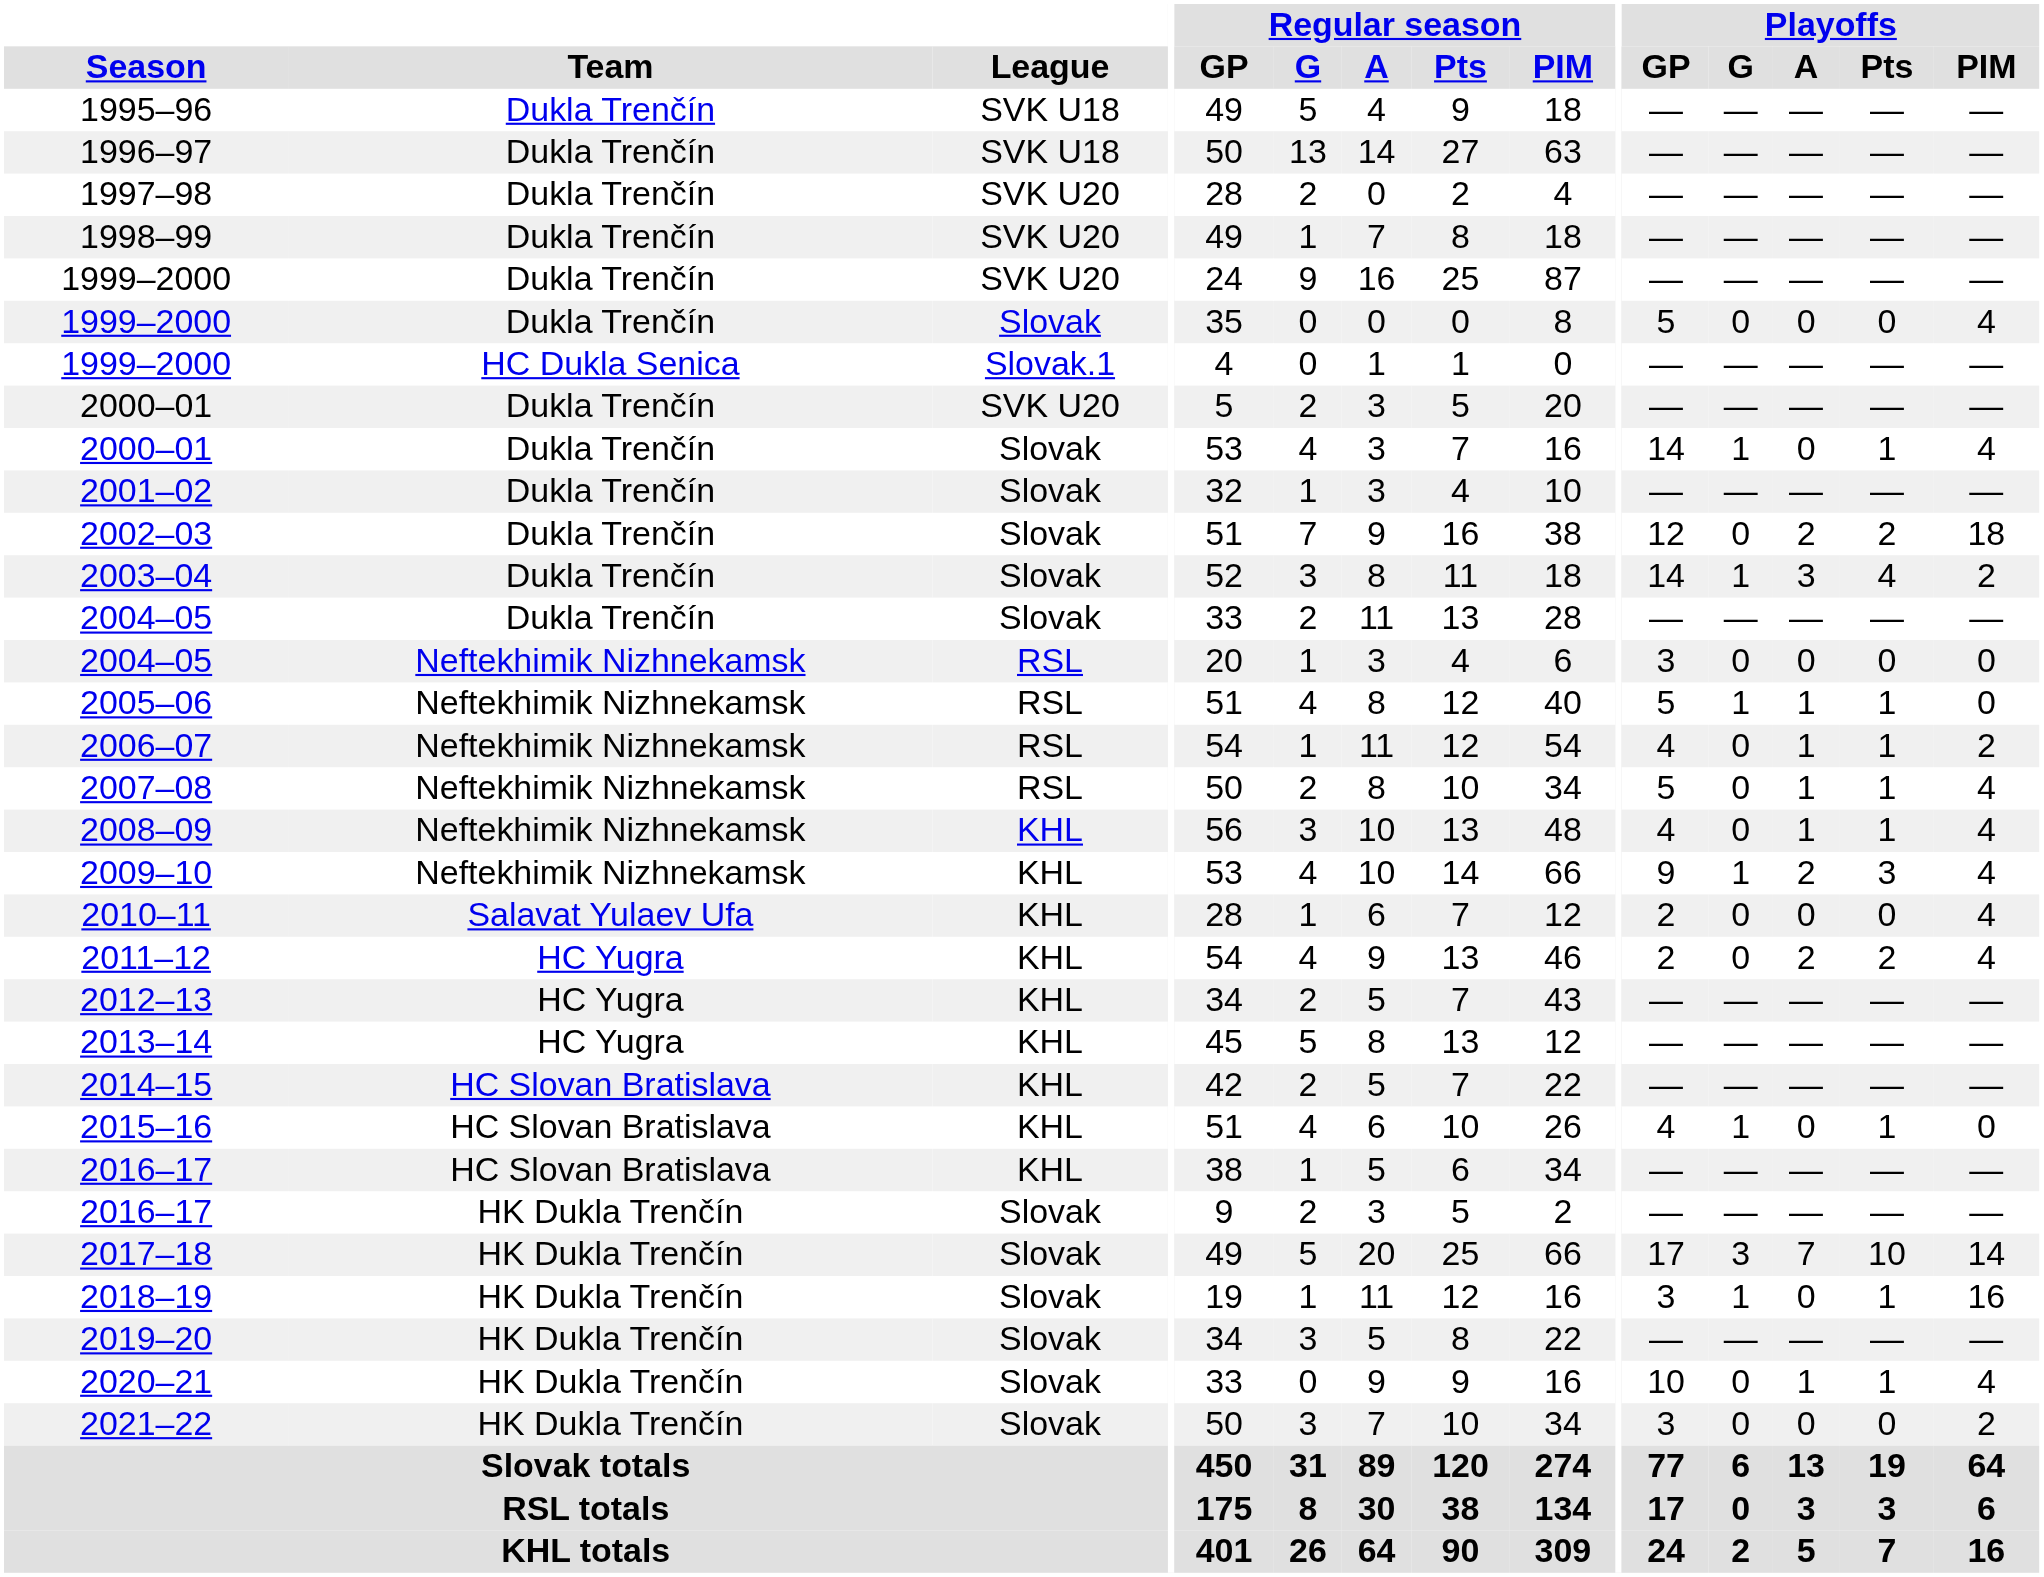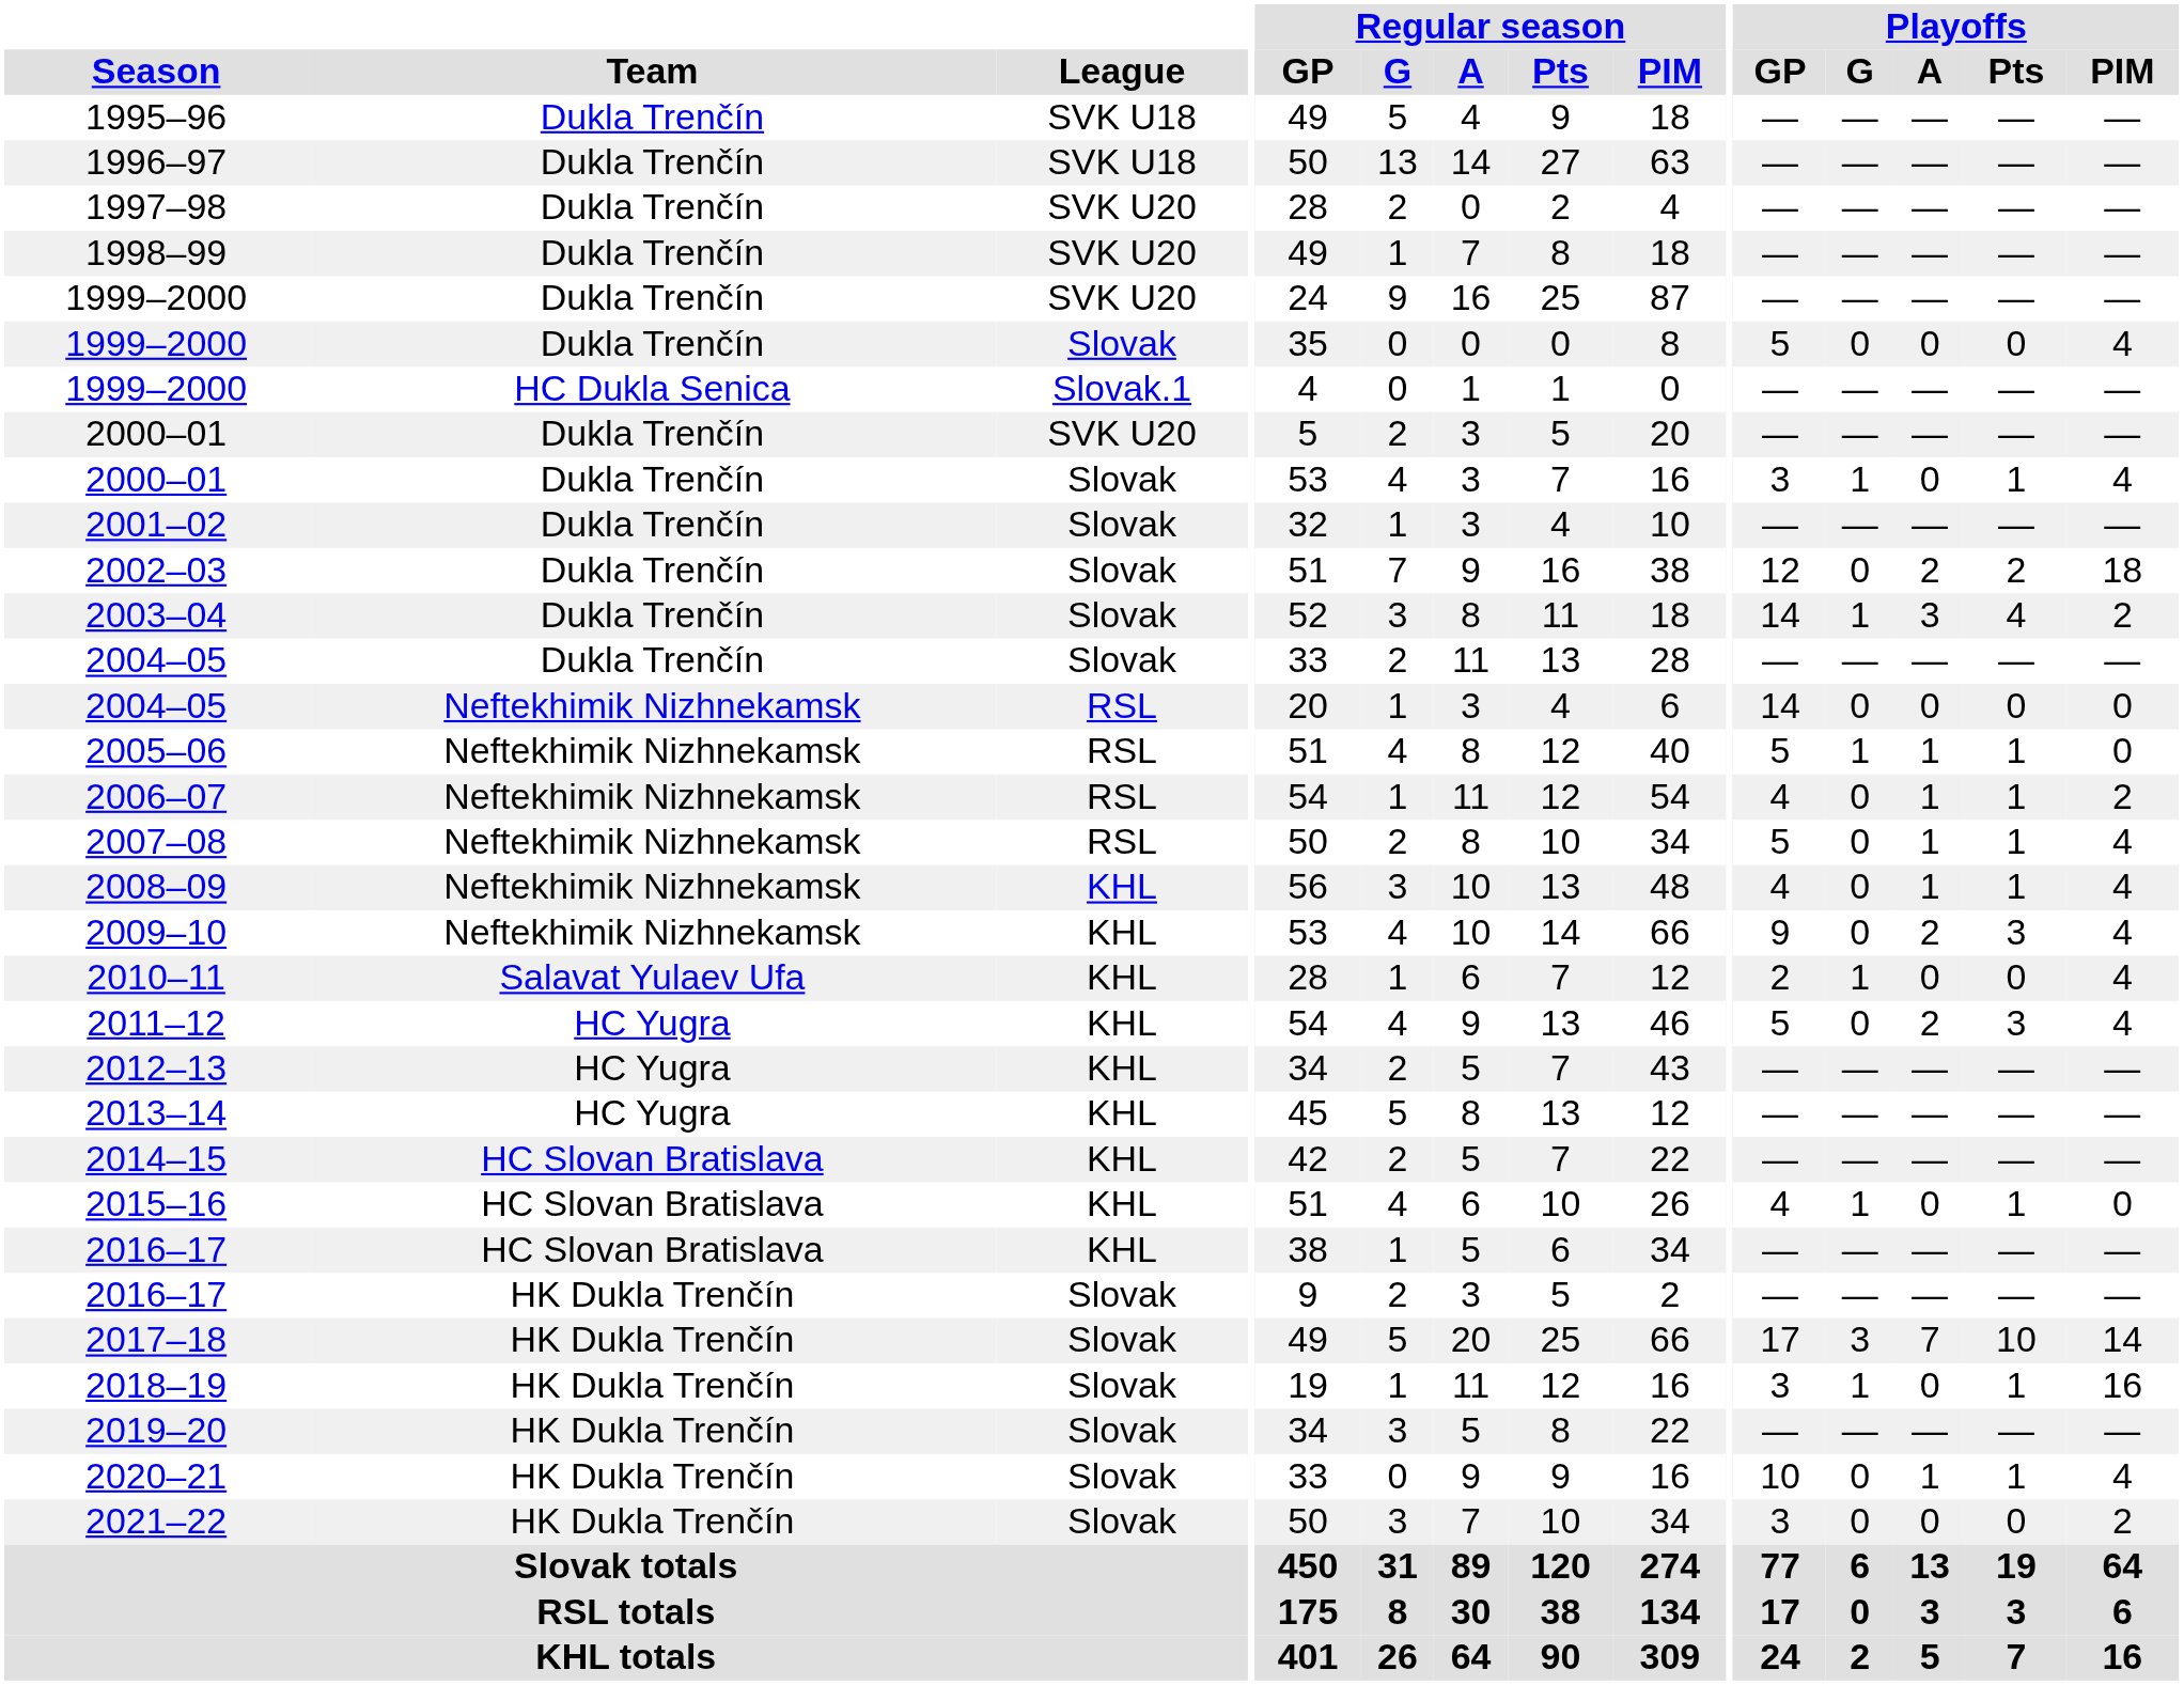 <table border="0" cellpadding="1" cellspacing="0" style="text-align:center; width:60em">
 <tr bgcolor="#e0e0e0">
 <th colspan="3"  bgcolor="#ffffff"></th>
 <th rowspan="100" bgcolor="#ffffff"></th>
 <th colspan="5"><a href='#'>Regular season</a></th>
 <th rowspan="100" bgcolor="#ffffff"></th>
 <th colspan="5"><a href='#'>Playoffs</a></th>
 </tr>
 <tr bgcolor="#e0e0e0">
 <th><a href='#'>Season</a></th>
 <th>Team</th>
 <th>League</th>
 <th>GP</th>
 <th><a href='#'>G</a></th>
 <th><a href='#'>A</a></th>
 <th><a href='#'>Pts</a></th>
 <th><a href='#'>PIM</a></th>
 <th>GP</th>
 <th>G</th>
 <th>A</th>
 <th>Pts</th>
 <th>PIM</th>
 </tr>
 <tr>
 <td>1995–96</td>
 <td><a href='#'>Dukla Trenčín</a></td>
 <td>SVK U18</td>
 <td>49</td>
 <td>5</td>
 <td>4</td>
 <td>9</td>
 <td>18</td>
 <td>—</td>
 <td>—</td>
 <td>—</td>
 <td>—</td>
 <td>—</td>
 </tr>
 <tr bgcolor="#f0f0f0">
 <td>1996–97</td>
 <td>Dukla Trenčín</td>
 <td>SVK U18</td>
 <td>50</td>
 <td>13</td>
 <td>14</td>
 <td>27</td>
 <td>63</td>
 <td>—</td>
 <td>—</td>
 <td>—</td>
 <td>—</td>
 <td>—</td>
 </tr>
 <tr>
 <td>1997–98</td>
 <td>Dukla Trenčín</td>
 <td>SVK U20</td>
 <td>28</td>
 <td>2</td>
 <td>0</td>
 <td>2</td>
 <td>4</td>
 <td>—</td>
 <td>—</td>
 <td>—</td>
 <td>—</td>
 <td>—</td>
 </tr>
 <tr bgcolor="#f0f0f0">
 <td>1998–99</td>
 <td>Dukla Trenčín</td>
 <td>SVK U20</td>
 <td>49</td>
 <td>1</td>
 <td>7</td>
 <td>8</td>
 <td>18</td>
 <td>—</td>
 <td>—</td>
 <td>—</td>
 <td>—</td>
 <td>—</td>
 </tr>
 <tr>
 <td>1999–2000</td>
 <td>Dukla Trenčín</td>
 <td>SVK U20</td>
 <td>24</td>
 <td>9</td>
 <td>16</td>
 <td>25</td>
 <td>87</td>
 <td>—</td>
 <td>—</td>
 <td>—</td>
 <td>—</td>
 <td>—</td>
 </tr>
 <tr bgcolor="#f0f0f0">
 <td><a href='#'>1999–2000</a></td>
 <td>Dukla Trenčín</td>
 <td><a href='#'>Slovak</a></td>
 <td>35</td>
 <td>0</td>
 <td>0</td>
 <td>0</td>
 <td>8</td>
 <td>5</td>
 <td>0</td>
 <td>0</td>
 <td>0</td>
 <td>4</td>
 </tr>
 <tr>
 <td><a href='#'>1999–2000</a></td>
 <td><a href='#'>HC Dukla Senica</a></td>
 <td><a href='#'>Slovak.1</a></td>
 <td>4</td>
 <td>0</td>
 <td>1</td>
 <td>1</td>
 <td>0</td>
 <td>—</td>
 <td>—</td>
 <td>—</td>
 <td>—</td>
 <td>—</td>
 </tr>
 <tr bgcolor="#f0f0f0">
 <td>2000–01</td>
 <td>Dukla Trenčín</td>
 <td>SVK U20</td>
 <td>5</td>
 <td>2</td>
 <td>3</td>
 <td>5</td>
 <td>20</td>
 <td>—</td>
 <td>—</td>
 <td>—</td>
 <td>—</td>
 <td>—</td>
 </tr>
 <tr>
 <td><a href='#'>2000–01</a></td>
 <td>Dukla Trenčín</td>
 <td>Slovak</td>
 <td>53</td>
 <td>4</td>
 <td>3</td>
 <td>7</td>
 <td>16</td>
-<td>14</td>
+<td>3</td>
 <td>1</td>
 <td>0</td>
 <td>1</td>
 <td>4</td>
 </tr>
 <tr bgcolor="#f0f0f0">
 <td><a href='#'>2001–02</a></td>
 <td>Dukla Trenčín</td>
 <td>Slovak</td>
 <td>32</td>
 <td>1</td>
 <td>3</td>
 <td>4</td>
 <td>10</td>
 <td>—</td>
 <td>—</td>
 <td>—</td>
 <td>—</td>
 <td>—</td>
 </tr>
 <tr>
 <td><a href='#'>2002–03</a></td>
 <td>Dukla Trenčín</td>
 <td>Slovak</td>
 <td>51</td>
 <td>7</td>
 <td>9</td>
 <td>16</td>
 <td>38</td>
 <td>12</td>
 <td>0</td>
 <td>2</td>
 <td>2</td>
 <td>18</td>
 </tr>
 <tr bgcolor="#f0f0f0">
 <td><a href='#'>2003–04</a></td>
 <td>Dukla Trenčín</td>
 <td>Slovak</td>
 <td>52</td>
 <td>3</td>
 <td>8</td>
 <td>11</td>
 <td>18</td>
 <td>14</td>
 <td>1</td>
 <td>3</td>
 <td>4</td>
 <td>2</td>
 </tr>
 <tr>
 <td><a href='#'>2004–05</a></td>
 <td>Dukla Trenčín</td>
 <td>Slovak</td>
 <td>33</td>
 <td>2</td>
 <td>11</td>
 <td>13</td>
 <td>28</td>
 <td>—</td>
 <td>—</td>
 <td>—</td>
 <td>—</td>
 <td>—</td>
 </tr>
 <tr bgcolor="#f0f0f0">
 <td><a href='#'>2004–05</a></td>
 <td><a href='#'>Neftekhimik Nizhnekamsk</a></td>
 <td><a href='#'>RSL</a></td>
 <td>20</td>
 <td>1</td>
 <td>3</td>
 <td>4</td>
 <td>6</td>
-<td>3</td>
+<td>14</td>
 <td>0</td>
 <td>0</td>
 <td>0</td>
 <td>0</td>
 </tr>
 <tr>
 <td><a href='#'>2005–06</a></td>
 <td>Neftekhimik Nizhnekamsk</td>
 <td>RSL</td>
 <td>51</td>
 <td>4</td>
 <td>8</td>
 <td>12</td>
 <td>40</td>
 <td>5</td>
 <td>1</td>
 <td>1</td>
 <td>1</td>
 <td>0</td>
 </tr>
 <tr bgcolor="#f0f0f0">
 <td><a href='#'>2006–07</a></td>
 <td>Neftekhimik Nizhnekamsk</td>
 <td>RSL</td>
 <td>54</td>
 <td>1</td>
 <td>11</td>
 <td>12</td>
 <td>54</td>
 <td>4</td>
 <td>0</td>
 <td>1</td>
 <td>1</td>
 <td>2</td>
 </tr>
 <tr>
 <td><a href='#'>2007–08</a></td>
 <td>Neftekhimik Nizhnekamsk</td>
 <td>RSL</td>
 <td>50</td>
 <td>2</td>
 <td>8</td>
 <td>10</td>
 <td>34</td>
 <td>5</td>
 <td>0</td>
 <td>1</td>
 <td>1</td>
 <td>4</td>
 </tr>
 <tr bgcolor="#f0f0f0">
 <td><a href='#'>2008–09</a></td>
 <td>Neftekhimik Nizhnekamsk</td>
 <td><a href='#'>KHL</a></td>
 <td>56</td>
 <td>3</td>
 <td>10</td>
 <td>13</td>
 <td>48</td>
 <td>4</td>
 <td>0</td>
 <td>1</td>
 <td>1</td>
 <td>4</td>
 </tr>
 <tr>
 <td><a href='#'>2009–10</a></td>
 <td>Neftekhimik Nizhnekamsk</td>
 <td>KHL</td>
 <td>53</td>
 <td>4</td>
 <td>10</td>
 <td>14</td>
 <td>66</td>
 <td>9</td>
-<td>1</td>
+<td>0</td>
 <td>2</td>
 <td>3</td>
 <td>4</td>
 </tr>
 <tr bgcolor="#f0f0f0">
 <td><a href='#'>2010–11</a></td>
 <td><a href='#'>Salavat Yulaev Ufa</a></td>
 <td>KHL</td>
 <td>28</td>
 <td>1</td>
 <td>6</td>
 <td>7</td>
 <td>12</td>
 <td>2</td>
-<td>0</td>
+<td>1</td>
 <td>0</td>
 <td>0</td>
 <td>4</td>
 </tr>
 <tr>
 <td><a href='#'>2011–12</a></td>
 <td><a href='#'>HC Yugra</a></td>
 <td>KHL</td>
 <td>54</td>
 <td>4</td>
 <td>9</td>
 <td>13</td>
 <td>46</td>
-<td>2</td>
+<td>5</td>
 <td>0</td>
 <td>2</td>
-<td>2</td>
+<td>3</td>
 <td>4</td>
 </tr>
 <tr bgcolor="#f0f0f0">
 <td><a href='#'>2012–13</a></td>
 <td>HC Yugra</td>
 <td>KHL</td>
 <td>34</td>
 <td>2</td>
 <td>5</td>
 <td>7</td>
 <td>43</td>
 <td>—</td>
 <td>—</td>
 <td>—</td>
 <td>—</td>
 <td>—</td>
 </tr>
 <tr>
 <td><a href='#'>2013–14</a></td>
 <td>HC Yugra</td>
 <td>KHL</td>
 <td>45</td>
 <td>5</td>
 <td>8</td>
 <td>13</td>
 <td>12</td>
 <td>—</td>
 <td>—</td>
 <td>—</td>
 <td>—</td>
 <td>—</td>
 </tr>
 <tr bgcolor="#f0f0f0">
 <td><a href='#'>2014–15</a></td>
 <td><a href='#'>HC Slovan Bratislava</a></td>
 <td>KHL</td>
 <td>42</td>
 <td>2</td>
 <td>5</td>
 <td>7</td>
 <td>22</td>
 <td>—</td>
 <td>—</td>
 <td>—</td>
 <td>—</td>
 <td>—</td>
 </tr>
 <tr>
 <td><a href='#'>2015–16</a></td>
 <td>HC Slovan Bratislava</td>
 <td>KHL</td>
 <td>51</td>
 <td>4</td>
 <td>6</td>
 <td>10</td>
 <td>26</td>
 <td>4</td>
 <td>1</td>
 <td>0</td>
 <td>1</td>
 <td>0</td>
 </tr>
 <tr bgcolor="#f0f0f0">
 <td><a href='#'>2016–17</a></td>
 <td>HC Slovan Bratislava</td>
 <td>KHL</td>
 <td>38</td>
 <td>1</td>
 <td>5</td>
 <td>6</td>
 <td>34</td>
 <td>—</td>
 <td>—</td>
 <td>—</td>
 <td>—</td>
 <td>—</td>
 </tr>
 <tr>
 <td><a href='#'>2016–17</a></td>
 <td>HK Dukla Trenčín</td>
 <td>Slovak</td>
 <td>9</td>
 <td>2</td>
 <td>3</td>
 <td>5</td>
 <td>2</td>
 <td>—</td>
 <td>—</td>
 <td>—</td>
 <td>—</td>
 <td>—</td>
 </tr>
 <tr bgcolor="#f0f0f0">
 <td><a href='#'>2017–18</a></td>
 <td>HK Dukla Trenčín</td>
 <td>Slovak</td>
 <td>49</td>
 <td>5</td>
 <td>20</td>
 <td>25</td>
 <td>66</td>
 <td>17</td>
 <td>3</td>
 <td>7</td>
 <td>10</td>
 <td>14</td>
 </tr>
 <tr>
 <td><a href='#'>2018–19</a></td>
 <td>HK Dukla Trenčín</td>
 <td>Slovak</td>
 <td>19</td>
 <td>1</td>
 <td>11</td>
 <td>12</td>
 <td>16</td>
 <td>3</td>
 <td>1</td>
 <td>0</td>
 <td>1</td>
 <td>16</td>
 </tr>
 <tr bgcolor="#f0f0f0">
 <td><a href='#'>2019–20</a></td>
 <td>HK Dukla Trenčín</td>
 <td>Slovak</td>
 <td>34</td>
 <td>3</td>
 <td>5</td>
 <td>8</td>
 <td>22</td>
 <td>—</td>
 <td>—</td>
 <td>—</td>
 <td>—</td>
 <td>—</td>
 </tr>
 <tr>
 <td><a href='#'>2020–21</a></td>
 <td>HK Dukla Trenčín</td>
 <td>Slovak</td>
 <td>33</td>
 <td>0</td>
 <td>9</td>
 <td>9</td>
 <td>16</td>
 <td>10</td>
 <td>0</td>
 <td>1</td>
 <td>1</td>
 <td>4</td>
 </tr>
 <tr bgcolor="#f0f0f0">
 <td><a href='#'>2021–22</a></td>
 <td>HK Dukla Trenčín</td>
 <td>Slovak</td>
 <td>50</td>
 <td>3</td>
 <td>7</td>
 <td>10</td>
 <td>34</td>
 <td>3</td>
 <td>0</td>
 <td>0</td>
 <td>0</td>
 <td>2</td>
 </tr>
 <tr bgcolor="#e0e0e0">
 <th colspan="3">Slovak totals</th>
 <th>450</th>
 <th>31</th>
 <th>89</th>
 <th>120</th>
 <th>274</th>
 <th>77</th>
 <th>6</th>
 <th>13</th>
 <th>19</th>
 <th>64</th>
 </tr>
 <tr bgcolor="#e0e0e0">
 <th colspan="3">RSL totals</th>
 <th>175</th>
 <th>8</th>
 <th>30</th>
 <th>38</th>
 <th>134</th>
 <th>17</th>
 <th>0</th>
 <th>3</th>
 <th>3</th>
 <th>6</th>
 </tr>
 <tr bgcolor="#e0e0e0">
 <th colspan="3">KHL totals</th>
 <th>401</th>
 <th>26</th>
 <th>64</th>
 <th>90</th>
 <th>309</th>
 <th>24</th>
 <th>2</th>
 <th>5</th>
 <th>7</th>
 <th>16</th>
 </tr>
 </table>
